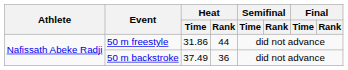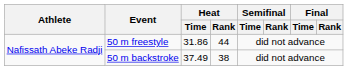 <table class=wikitable style="font-size:90%">
 <tr>
 <th rowspan="2">Athlete</th>
 <th rowspan="2">Event</th>
 <th colspan="2">Heat</th>
 <th colspan="2">Semifinal</th>
 <th colspan="2">Final</th>
 </tr>
 <tr style="font-size:95%">
 <th>Time</th>
 <th>Rank</th>
 <th>Time</th>
 <th>Rank</th>
 <th>Time</th>
 <th>Rank</th>
 </tr>
 <tr align=center>
 <td align=left rowspan=2><a href='#'>Nafissath Abeke Radji</a></td>
 <td align=left><a href='#'>50 m freestyle</a></td>
 <td>31.86</td>
 <td>44</td>
 <td colspan=4>did not advance</td>
 </tr>
 <tr align=center>
 <td align=left><a href='#'>50 m backstroke</a></td>
 <td>37.49</td>
-<td>36</td>
+<td>38</td>
 <td colspan=4>did not advance</td>
 </tr>
 </table>
